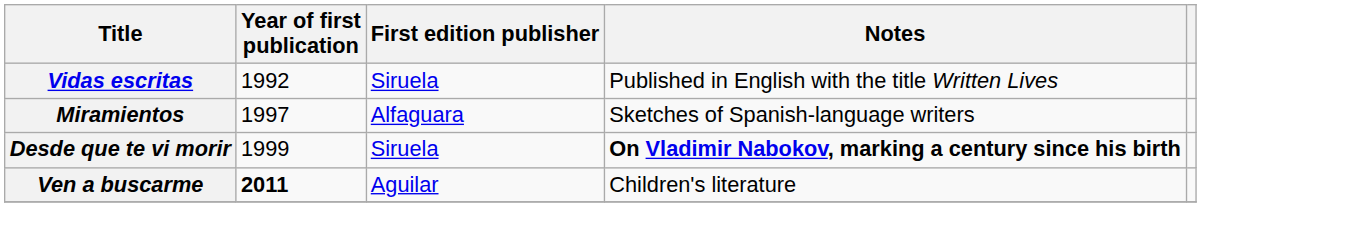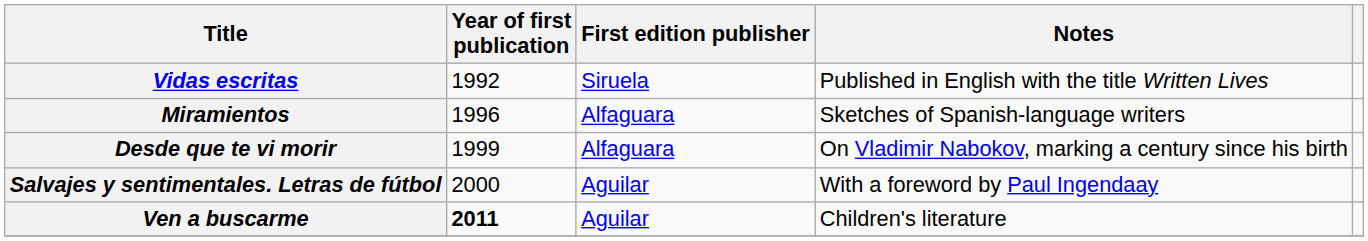 <table class="wikitable plainrowheaders sortable" style="margin-right: 0;">
 <tr>
 <th scope="col">Title</th>
 <th scope="col">Year of first<br>publication</th>
 <th scope="col">First edition publisher</th>
 <th scope="col" class="unsortable">Notes</th>
 <th scope="col" class="unsortable"></th>
 </tr>
 <tr>
 <th scope="row"><em><a href='#'>Vidas escritas</a></em></th>
 <td>1992</td>
 <td><a href='#'>Siruela</a></td>
 <td>Published in English with the title <em>Written Lives</em></td>
 <td></td>
 </tr>
 <tr>
 <th scope="row"><em>Miramientos</em></th>
-<td>1997</td>
+<td>1996</td>
 <td><a href='#'>Alfaguara</a></td>
 <td>Sketches of Spanish-language writers</td>
 <td></td>
 </tr>
 <tr>
 <th scope="row"><em>Desde que te vi morir</em></th>
 <td>1999</td>
-<td><a href='#'>Siruela</a></td>
-<td><strong>On <a href='#'>Vladimir Nabokov</a>, marking a century since his birth</strong></td>
+<td><a href='#'>Alfaguara</a></td>
+<td>On <a href='#'>Vladimir Nabokov</a>, marking a century since his birth</td>
+<td></td>
+</tr>
+<tr>
+<th scope="row"><em>Salvajes y sentimentales. Letras de fútbol</em></th>
+<td>2000</td>
+<td><a href='#'>Aguilar</a></td>
+<td>With a foreword by <a href='#'>Paul Ingendaay</a></td>
 <td></td>
 </tr>
 <tr>
 <th scope="row"><em>Ven a buscarme</em></th>
 <td><strong>2011</strong></td>
 <td><a href='#'>Aguilar</a></td>
 <td>Children's literature</td>
 <td></td>
 </tr>
 <tr>
 </tr>
 </table>
